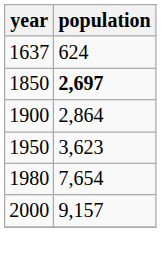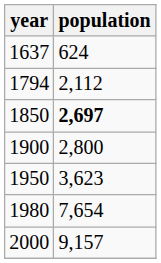 <table class="wikitable">
 <tr>
 <th>year</th>
 <th>population</th>
 </tr>
 <tr>
 <td>1637</td>
 <td>624</td>
 </tr>
 <tr>
+<td>1794</td>
+<td>2,112</td>
+</tr>
+<tr>
 <td>1850</td>
 <td><strong>2,697</strong></td>
 </tr>
 <tr>
 <td>1900</td>
-<td>2,864</td>
+<td>2,800</td>
 </tr>
 <tr>
 <td>1950</td>
 <td>3,623</td>
 </tr>
 <tr>
 <td>1980</td>
 <td>7,654</td>
 </tr>
 <tr>
 <td>2000</td>
 <td>9,157</td>
 </tr>
 <tr>
 </tr>
 </table>
